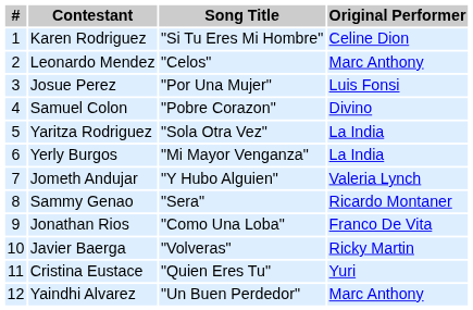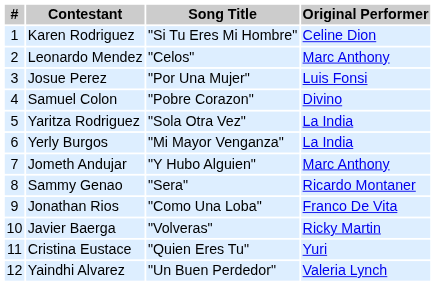 <table cellpadding=2 cellspacing=2>
 <tr bgcolor=#cccccc>
 <th>#</th>
 <th>Contestant</th>
 <th>Song Title</th>
 <th>Original Performer</th>
 </tr>
 <tr bgcolor=#DDEEFF>
 <td align=center>1</td>
 <td>Karen Rodriguez</td>
 <td>"Si Tu Eres Mi Hombre"</td>
 <td><a href='#'>Celine Dion</a></td>
 </tr>
 <tr bgcolor=#DDEEFF>
 <td align=center>2</td>
 <td>Leonardo Mendez</td>
 <td>"Celos"</td>
 <td><a href='#'>Marc Anthony</a></td>
 </tr>
 <tr bgcolor=#DDEEFF>
 <td align=center>3</td>
 <td>Josue Perez</td>
 <td>"Por Una Mujer"</td>
 <td><a href='#'>Luis Fonsi</a></td>
 </tr>
 <tr bgcolor=#DDEEFF>
 <td align=center>4</td>
 <td>Samuel Colon</td>
 <td>"Pobre Corazon"</td>
 <td><a href='#'>Divino</a></td>
 </tr>
 <tr bgcolor=#DDEEFF>
 <td align=center>5</td>
 <td>Yaritza Rodriguez</td>
 <td>"Sola Otra Vez"</td>
 <td><a href='#'>La India</a></td>
 </tr>
 <tr bgcolor=#DDEEFF>
 <td align=center>6</td>
 <td>Yerly Burgos</td>
 <td>"Mi Mayor Venganza"</td>
 <td><a href='#'>La India</a></td>
 </tr>
 <tr bgcolor=#DDEEFF>
 <td align=center>7</td>
 <td>Jometh Andujar</td>
 <td>"Y Hubo Alguien"</td>
-<td><a href='#'>Valeria Lynch</a></td>
+<td><a href='#'>Marc Anthony</a></td>
 </tr>
 <tr bgcolor=#DDEEFF>
 <td align=center>8</td>
 <td>Sammy Genao</td>
 <td>"Sera"</td>
 <td><a href='#'>Ricardo Montaner</a></td>
 </tr>
 <tr bgcolor=#DDEEFF>
 <td align=center>9</td>
 <td>Jonathan Rios</td>
 <td>"Como Una Loba"</td>
 <td><a href='#'>Franco De Vita</a></td>
 </tr>
 <tr bgcolor=#DDEEFF>
 <td align=center>10</td>
 <td>Javier Baerga</td>
 <td>"Volveras"</td>
 <td><a href='#'>Ricky Martin</a></td>
 </tr>
 <tr bgcolor=#DDEEFF>
 <td align=center>11</td>
 <td>Cristina Eustace</td>
 <td>"Quien Eres Tu"</td>
 <td><a href='#'>Yuri</a></td>
 </tr>
 <tr bgcolor=#DDEEFF>
 <td align=center>12</td>
 <td>Yaindhi Alvarez</td>
 <td>"Un Buen Perdedor"</td>
-<td><a href='#'>Marc Anthony</a></td>
+<td><a href='#'>Valeria Lynch</a></td>
 </tr>
 <tr bgcolor=#DDEEFF>
 </tr>
 </table>
